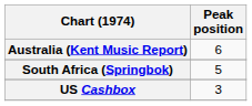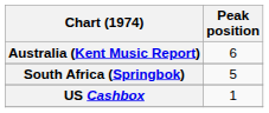 <table class="wikitable sortable plainrowheaders">
 <tr>
 <th>Chart (1974)</th>
 <th>Peak<br>position</th>
 </tr>
 <tr>
 <th scope="row">Australia (<a href='#'>Kent Music Report</a>)</th>
 <td style="text-align:center;">6</td>
 </tr>
 <tr>
 </tr>
 <tr>
 </tr>
 <tr>
 </tr>
 <tr>
 <th scope="row">South Africa (<a href='#'>Springbok</a>)</th>
 <td align="center">5</td>
 </tr>
 <tr>
 </tr>
 <tr>
 </tr>
 <tr>
 <th scope="row">US <em><a href='#'>Cashbox</a></em></th>
-<td style="text-align:center;">3</td>
+<td style="text-align:center;">1</td>
 </tr>
 <tr>
 </tr>
 <tr>
 </tr>
 <tr>
 </tr>
 </table>
